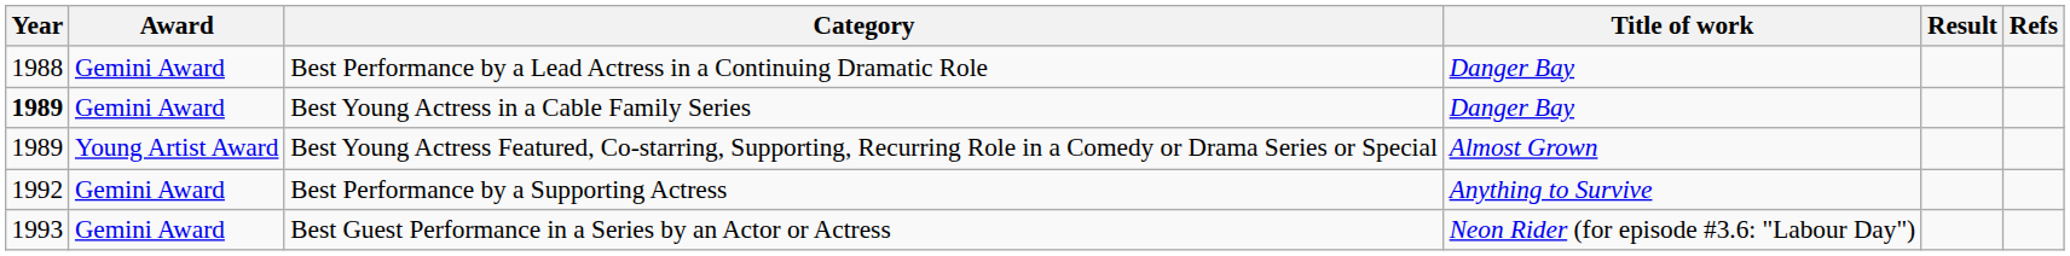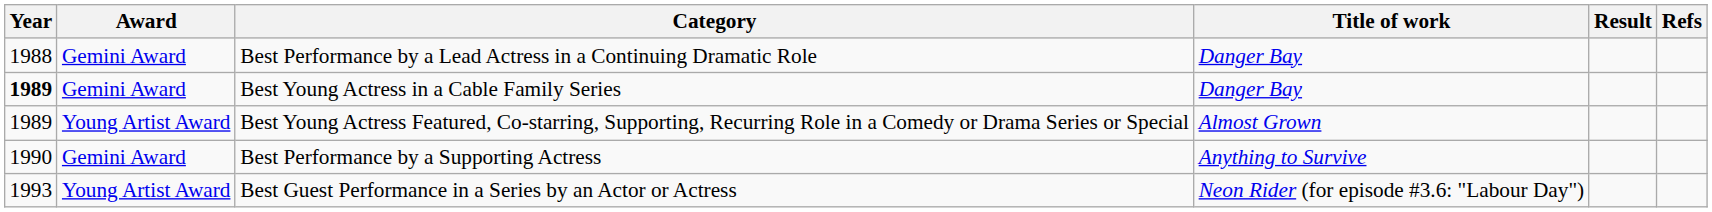 <table class="wikitable sortable">
 <tr>
 <th>Year</th>
 <th>Award</th>
 <th>Category</th>
 <th>Title of work</th>
 <th>Result</th>
 <th class="unsortable">Refs</th>
 </tr>
 <tr>
 <td>1988</td>
 <td><a href='#'>Gemini Award</a></td>
 <td>Best Performance by a Lead Actress in a Continuing Dramatic Role</td>
 <td><em><a href='#'>Danger Bay</a></em></td>
 <td></td>
 <td></td>
 </tr>
 <tr>
 <td><strong>1989</strong></td>
 <td><a href='#'>Gemini Award</a></td>
 <td>Best Young Actress in a Cable Family Series</td>
 <td><em><a href='#'>Danger Bay</a></em></td>
 <td></td>
 <td></td>
 </tr>
 <tr>
 <td>1989</td>
 <td><a href='#'>Young Artist Award</a></td>
 <td>Best Young Actress Featured, Co-starring, Supporting, Recurring Role in a Comedy or Drama Series or Special</td>
 <td><a href='#'><em>Almost Grown</em></a></td>
 <td></td>
 <td></td>
 </tr>
 <tr>
-<td>1992</td>
+<td>1990</td>
 <td><a href='#'>Gemini Award</a></td>
 <td>Best Performance by a Supporting Actress</td>
 <td><em><a href='#'>Anything to Survive</a></em></td>
 <td></td>
 <td></td>
 </tr>
 <tr>
 <td>1993</td>
-<td><a href='#'>Gemini Award</a></td>
+<td><a href='#'>Young Artist Award</a></td>
 <td>Best Guest Performance in a Series by an Actor or Actress</td>
 <td><em><a href='#'>Neon Rider</a></em> (for episode #3.6: "Labour Day")</td>
 <td></td>
 <td></td>
 </tr>
 </table>
